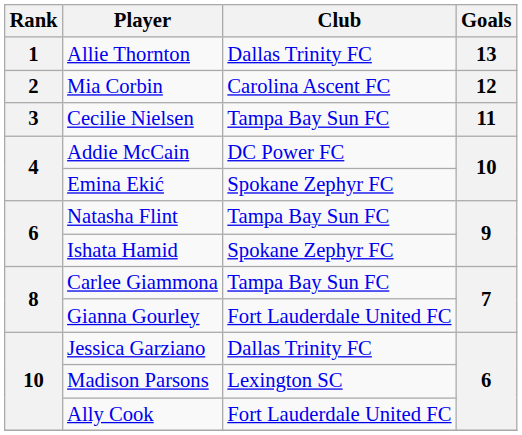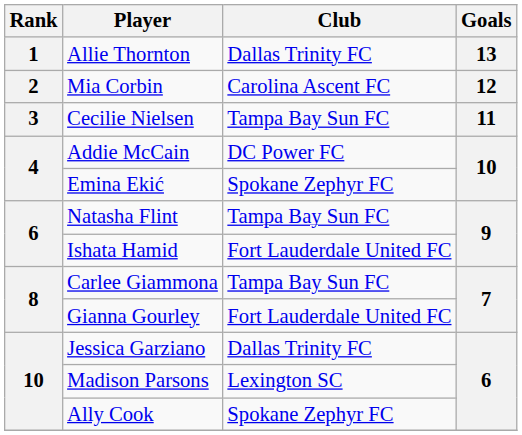 <table class="wikitable" style="text-align:center">
 <tr>
 <th>Rank</th>
 <th>Player</th>
 <th>Club</th>
 <th>Goals</th>
 </tr>
 <tr>
 <th>1</th>
 <td align="left"> <a href='#'>Allie Thornton</a></td>
 <td align="left"><a href='#'>Dallas Trinity FC</a></td>
 <th>13</th>
 </tr>
 <tr>
 <th>2</th>
 <td align="left"> <a href='#'>Mia Corbin</a></td>
 <td align="left"><a href='#'>Carolina Ascent FC</a></td>
 <th>12</th>
 </tr>
 <tr>
 <th>3</th>
 <td align="left"> <a href='#'>Cecilie Nielsen</a></td>
 <td align="left"><a href='#'>Tampa Bay Sun FC</a></td>
 <th>11</th>
 </tr>
 <tr>
 <th rowspan="2">4</th>
 <td align="left"> <a href='#'>Addie McCain</a></td>
 <td align="left"><a href='#'>DC Power FC</a></td>
 <th rowspan="2">10</th>
 </tr>
 <tr>
 <td align="left"> <a href='#'>Emina Ekić</a></td>
 <td align="left"><a href='#'>Spokane Zephyr FC</a></td>
 </tr>
 <tr>
 <th rowspan="2">6</th>
 <td align="left"> <a href='#'>Natasha Flint</a></td>
 <td align="left"><a href='#'>Tampa Bay Sun FC</a></td>
 <th rowspan="2">9</th>
 </tr>
 <tr>
 <td align="left"> <a href='#'>Ishata Hamid</a></td>
-<td align="left"><a href='#'>Spokane Zephyr FC</a></td>
+<td align="left"><a href='#'>Fort Lauderdale United FC</a></td>
 </tr>
 <tr>
 <th rowspan="2">8</th>
 <td align="left"> <a href='#'>Carlee Giammona</a></td>
 <td align="left"><a href='#'>Tampa Bay Sun FC</a></td>
 <th rowspan="2">7</th>
 </tr>
 <tr>
 <td align="left"> <a href='#'>Gianna Gourley</a></td>
 <td align="left"><a href='#'>Fort Lauderdale United FC</a></td>
 </tr>
 <tr>
 <th rowspan="3">10</th>
 <td align="left"> <a href='#'>Jessica Garziano</a></td>
 <td align="left"><a href='#'>Dallas Trinity FC</a></td>
 <th rowspan="3">6</th>
 </tr>
 <tr>
 <td align="left"> <a href='#'>Madison Parsons</a></td>
 <td align="left"><a href='#'>Lexington SC</a></td>
 </tr>
 <tr>
 <td align="left"> <a href='#'>Ally Cook</a></td>
-<td align="left"><a href='#'>Fort Lauderdale United FC</a></td>
+<td align="left"><a href='#'>Spokane Zephyr FC</a></td>
 </tr>
 <tr>
 </tr>
 </table>
